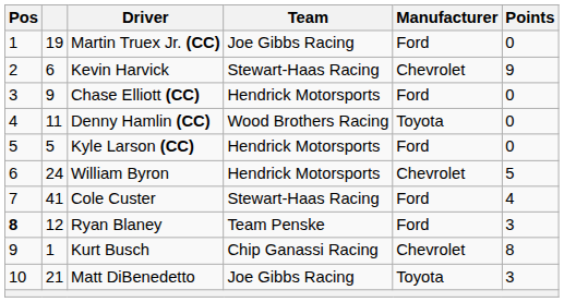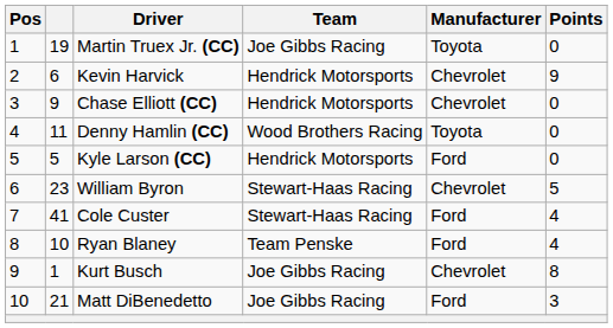 <table class="wikitable" style="font-size:98%">
 <tr>
 <th>Pos</th>
 <th></th>
 <th>Driver</th>
 <th>Team</th>
 <th>Manufacturer</th>
 <th>Points</th>
 </tr>
 <tr>
 <td>1</td>
 <td>19</td>
 <td>Martin Truex Jr. <strong>(CC)</strong></td>
 <td>Joe Gibbs Racing</td>
-<td>Ford</td>
+<td>Toyota</td>
 <td>0</td>
 </tr>
 <tr>
 <td>2</td>
 <td>6</td>
 <td>Kevin Harvick</td>
-<td>Stewart-Haas Racing</td>
+<td>Hendrick Motorsports</td>
 <td>Chevrolet</td>
 <td>9</td>
 </tr>
 <tr>
 <td>3</td>
 <td>9</td>
 <td>Chase Elliott <strong>(CC)</strong></td>
 <td>Hendrick Motorsports</td>
-<td>Ford</td>
+<td>Chevrolet</td>
 <td>0</td>
 </tr>
 <tr>
 <td>4</td>
 <td>11</td>
 <td>Denny Hamlin <strong>(CC)</strong></td>
 <td>Wood Brothers Racing</td>
 <td>Toyota</td>
 <td>0</td>
 </tr>
 <tr>
 <td>5</td>
 <td>5</td>
 <td>Kyle Larson <strong>(CC)</strong></td>
 <td>Hendrick Motorsports</td>
 <td>Ford</td>
 <td>0</td>
 </tr>
 <tr>
 <td>6</td>
-<td>24</td>
+<td>23</td>
 <td>William Byron</td>
-<td>Hendrick Motorsports</td>
+<td>Stewart-Haas Racing</td>
 <td>Chevrolet</td>
 <td>5</td>
 </tr>
 <tr>
 <td>7</td>
 <td>41</td>
 <td>Cole Custer</td>
 <td>Stewart-Haas Racing</td>
 <td>Ford</td>
 <td>4</td>
 </tr>
 <tr>
-<td><strong>8</strong></td>
-<td>12</td>
+<td>8</td>
+<td>10</td>
 <td>Ryan Blaney</td>
 <td>Team Penske</td>
 <td>Ford</td>
-<td>3</td>
+<td>4</td>
 </tr>
 <tr>
 <td>9</td>
 <td>1</td>
 <td>Kurt Busch</td>
-<td>Chip Ganassi Racing</td>
+<td>Joe Gibbs Racing</td>
 <td>Chevrolet</td>
 <td>8</td>
 </tr>
 <tr>
 <td>10</td>
 <td>21</td>
 <td>Matt DiBenedetto</td>
 <td>Joe Gibbs Racing</td>
-<td>Toyota</td>
+<td>Ford</td>
 <td>3</td>
 </tr>
 <tr>
 <th colspan="6"></th>
 </tr>
 </table>
